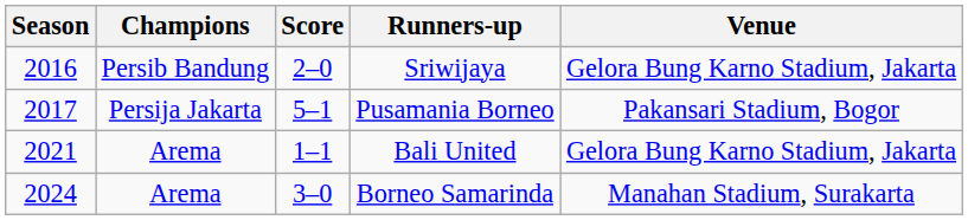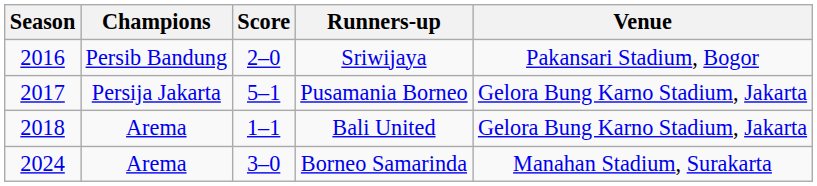 <table class="wikitable" style="text-align: center;">
 <tr>
 <th>Season</th>
 <th>Champions</th>
 <th>Score</th>
 <th>Runners-up</th>
 <th>Venue</th>
 </tr>
 <tr>
 <td><a href='#'>2016</a></td>
 <td><a href='#'>Persib Bandung</a></td>
 <td><a href='#'>2–0</a></td>
 <td><a href='#'>Sriwijaya</a></td>
-<td><a href='#'>Gelora Bung Karno Stadium</a>, <a href='#'>Jakarta</a></td>
+<td><a href='#'>Pakansari Stadium</a>, <a href='#'>Bogor</a></td>
 </tr>
 <tr>
 <td><a href='#'>2017</a></td>
 <td><a href='#'>Persija Jakarta</a></td>
 <td><a href='#'>5–1</a></td>
 <td><a href='#'>Pusamania Borneo</a></td>
-<td><a href='#'>Pakansari Stadium</a>, <a href='#'>Bogor</a></td>
+<td><a href='#'>Gelora Bung Karno Stadium</a>, <a href='#'>Jakarta</a></td>
 </tr>
 <tr>
-<td><a href='#'>2021</a></td>
+<td><a href='#'>2018</a></td>
 <td><a href='#'>Arema</a></td>
 <td><a href='#'>1–1</a><br></td>
 <td><a href='#'>Bali United</a></td>
 <td><a href='#'>Gelora Bung Karno Stadium</a>, <a href='#'>Jakarta</a></td>
 </tr>
 <tr>
 <td><a href='#'>2024</a></td>
 <td><a href='#'>Arema</a></td>
 <td><a href='#'>3–0</a></td>
 <td><a href='#'>Borneo Samarinda</a></td>
 <td><a href='#'>Manahan Stadium</a>, <a href='#'>Surakarta</a></td>
 </tr>
 </table>
